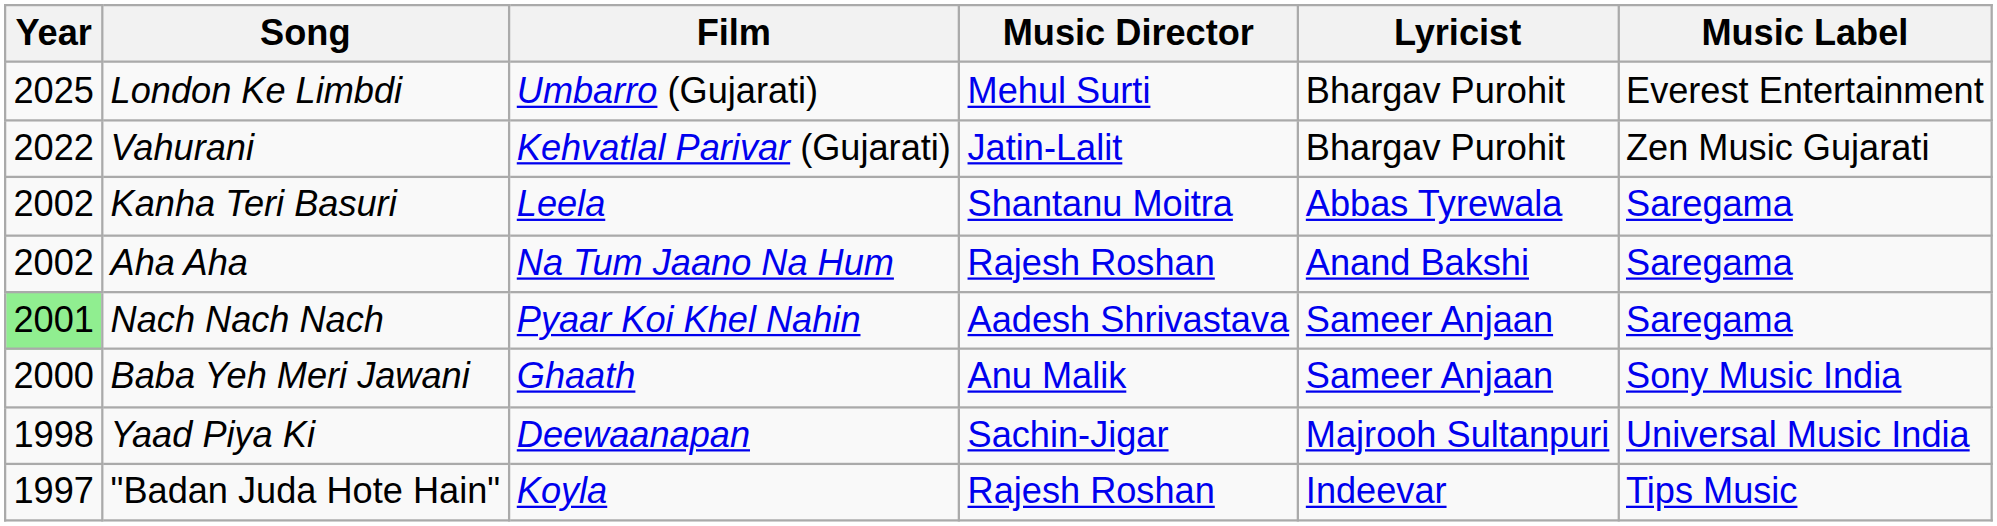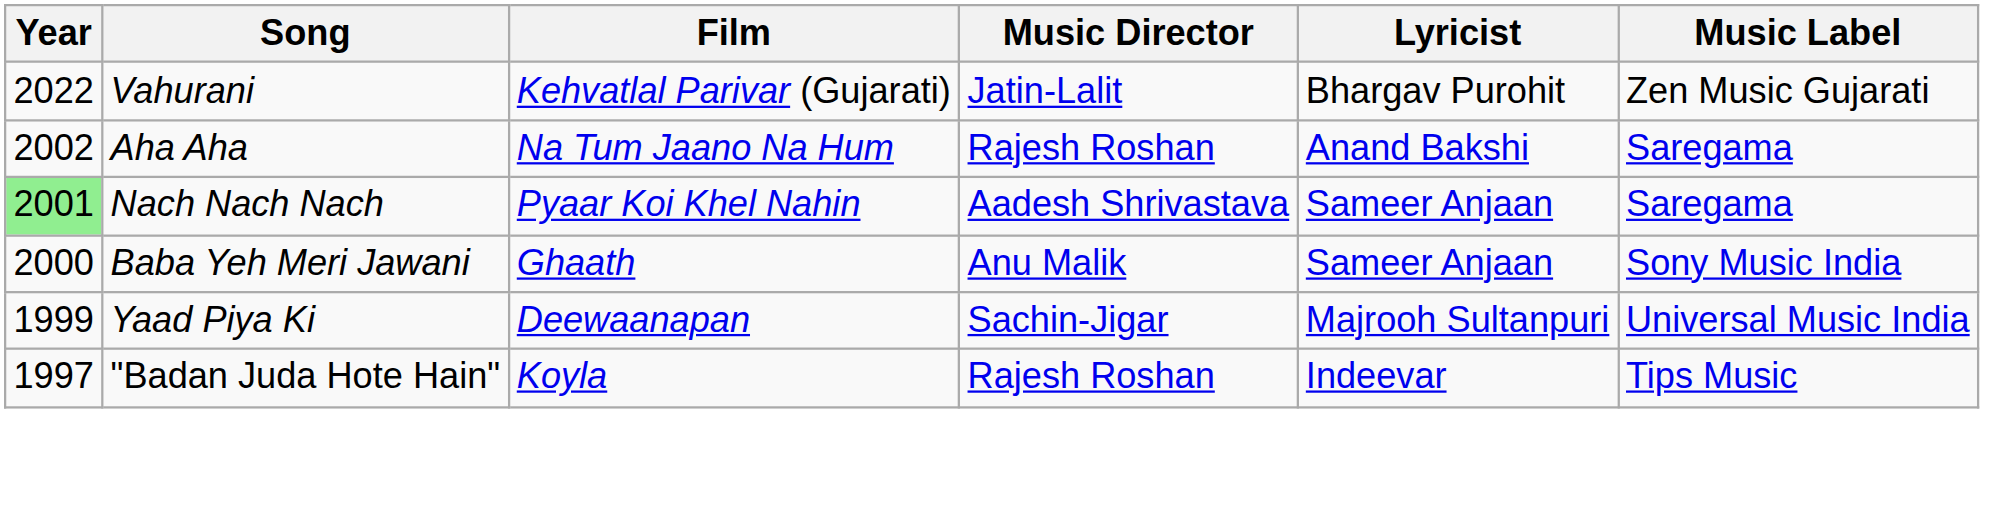 <table class="wikitable sortable">
 <tr>
 <th>Year</th>
 <th>Song</th>
 <th>Film</th>
 <th>Music Director</th>
 <th>Lyricist</th>
 <th>Music Label</th>
 </tr>
 <tr>
-<td>2025</td>
-<td><em>London Ke Limbdi</em></td>
-<td><em><a href='#'>Umbarro</a></em> (Gujarati)</td>
-<td><a href='#'>Mehul Surti</a></td>
-<td>Bhargav Purohit</td>
-<td>Everest Entertainment</td>
-</tr>
-<tr>
 <td>2022</td>
 <td><em>Vahurani</em></td>
 <td><em><a href='#'>Kehvatlal Parivar</a></em> (Gujarati)</td>
 <td><a href='#'>Jatin-Lalit</a></td>
 <td>Bhargav Purohit</td>
 <td>Zen Music Gujarati</td>
-</tr>
-<tr>
-<td>2002</td>
-<td><em>Kanha Teri Basuri</em></td>
-<td><em><a href='#'>Leela</a></em></td>
-<td><a href='#'>Shantanu Moitra</a></td>
-<td><a href='#'>Abbas Tyrewala</a></td>
-<td><a href='#'>Saregama</a></td>
 </tr>
 <tr>
 <td>2002</td>
 <td><em>Aha Aha</em></td>
 <td><em><a href='#'>Na Tum Jaano Na Hum</a></em></td>
 <td><a href='#'>Rajesh Roshan</a></td>
 <td><a href='#'>Anand Bakshi</a></td>
 <td><a href='#'>Saregama</a></td>
 </tr>
 <tr>
 <td style="background: lightgreen;">2001</td>
 <td><em>Nach Nach Nach</em></td>
 <td><em><a href='#'>Pyaar Koi Khel Nahin</a></em></td>
 <td><a href='#'>Aadesh Shrivastava</a></td>
 <td><a href='#'>Sameer Anjaan</a></td>
 <td><a href='#'>Saregama</a></td>
 </tr>
 <tr>
 <td>2000</td>
 <td><em>Baba Yeh Meri Jawani</em></td>
 <td><em><a href='#'>Ghaath</a></em></td>
 <td><a href='#'>Anu Malik</a></td>
 <td><a href='#'>Sameer Anjaan</a></td>
 <td><a href='#'>Sony Music India</a></td>
 </tr>
 <tr>
-<td>1998</td>
+<td>1999</td>
 <td><em>Yaad Piya Ki</em></td>
 <td><em><a href='#'>Deewaanapan</a></em></td>
 <td><a href='#'>Sachin-Jigar</a></td>
 <td><a href='#'>Majrooh Sultanpuri</a></td>
 <td><a href='#'>Universal Music India</a></td>
 </tr>
 <tr>
 <td>1997</td>
 <td>"Badan Juda Hote Hain"</td>
 <td><em><a href='#'>Koyla</a></em></td>
 <td><a href='#'>Rajesh Roshan</a></td>
 <td><a href='#'>Indeevar</a></td>
 <td><a href='#'>Tips Music</a></td>
 </tr>
 </table>
